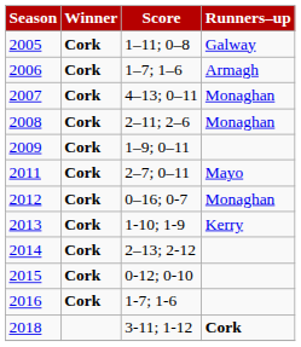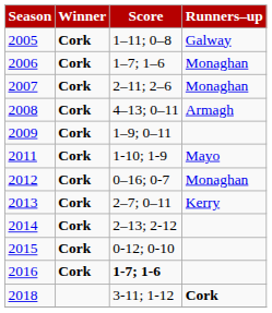 <table class="wikitable collapsible" border="1">
 <tr>
 <th style="background:#B60000;color:white;">Season</th>
 <th style="background:#B60000;color:white;">Winner</th>
 <th style="background:#B60000;color:white;">Score</th>
 <th style="background:#B60000;color:white;">Runners–up</th>
 </tr>
 <tr>
 <td><a href='#'>2005</a></td>
 <td><strong>Cork</strong></td>
 <td>1–11; 0–8</td>
 <td><a href='#'>Galway</a></td>
 </tr>
 <tr>
 <td><a href='#'>2006</a></td>
 <td><strong>Cork</strong></td>
 <td>1–7; 1–6</td>
-<td><a href='#'>Armagh</a></td>
+<td><a href='#'>Monaghan</a></td>
 </tr>
 <tr>
 <td><a href='#'>2007</a></td>
 <td><strong>Cork</strong></td>
-<td>4–13; 0–11</td>
+<td>2–11; 2–6</td>
 <td><a href='#'>Monaghan</a></td>
 </tr>
 <tr>
 <td><a href='#'>2008</a></td>
 <td><strong>Cork</strong></td>
-<td>2–11; 2–6</td>
-<td><a href='#'>Monaghan</a></td>
+<td>4–13; 0–11</td>
+<td><a href='#'>Armagh</a></td>
 </tr>
 <tr>
 <td><a href='#'>2009</a></td>
 <td><strong>Cork</strong></td>
 <td>1–9; 0–11</td>
 <td></td>
 </tr>
 <tr>
 <td><a href='#'>2011</a></td>
 <td><strong>Cork</strong></td>
-<td>2–7; 0–11</td>
+<td>1-10; 1-9</td>
 <td><a href='#'>Mayo</a></td>
 </tr>
 <tr>
 <td><a href='#'>2012</a></td>
 <td><strong>Cork</strong></td>
 <td>0–16; 0-7</td>
 <td><a href='#'>Monaghan</a></td>
 </tr>
 <tr>
 <td><a href='#'>2013</a></td>
 <td><strong>Cork</strong></td>
-<td>1-10; 1-9</td>
+<td>2–7; 0–11</td>
 <td><a href='#'>Kerry</a></td>
 </tr>
 <tr>
 <td><a href='#'>2014</a></td>
 <td><strong>Cork</strong></td>
 <td>2–13; 2-12</td>
 <td></td>
 </tr>
 <tr>
 <td><a href='#'>2015</a></td>
 <td><strong>Cork</strong></td>
 <td>0-12; 0-10</td>
 <td></td>
 </tr>
 <tr>
 <td><a href='#'>2016</a></td>
 <td><strong>Cork</strong></td>
-<td>1-7; 1-6</td>
+<td><strong>1-7; 1-6</strong></td>
 <td></td>
 </tr>
 <tr>
 <td><a href='#'>2018</a></td>
 <td></td>
 <td>3-11; 1-12</td>
 <td><strong>Cork</strong></td>
 </tr>
 <tr>
 </tr>
 </table>
